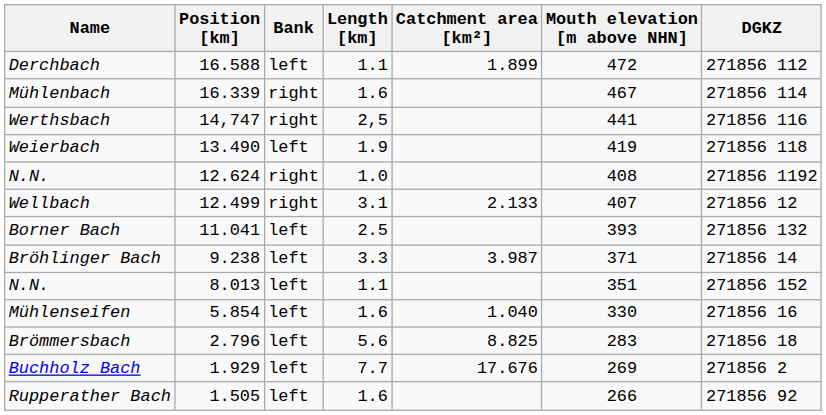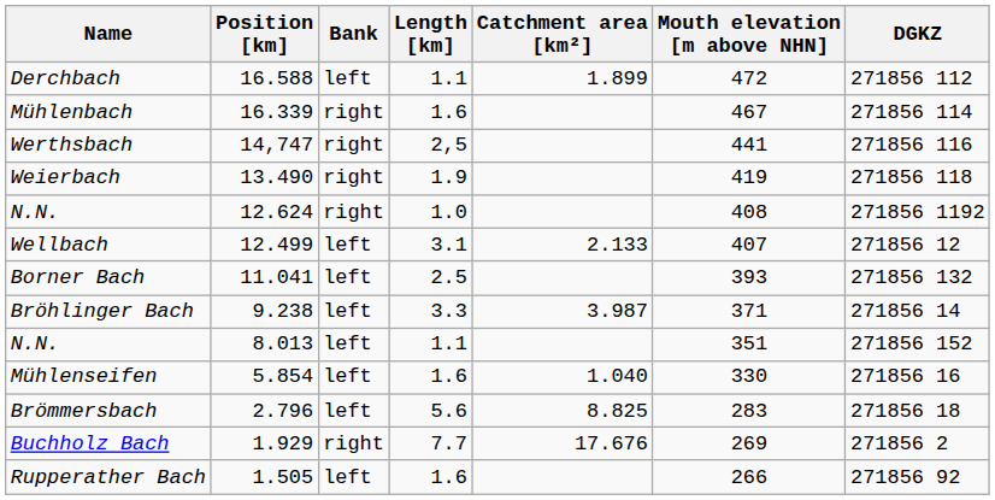 <table class="wikitable sortable">
 <tr>
 <th>Name<br></th>
 <th>Position<br>[km]<br></th>
 <th>Bank<br></th>
 <th>Length<br>[km]<br></th>
 <th>Catchment area<br>[km²]<br></th>
 <th>Mouth elevation<br>[m above NHN]<br></th>
 <th>DGKZ<br></th>
 </tr>
 <tr>
 <td><em>Derchbach</em></td>
 <td align="right">16.588</td>
 <td>left</td>
 <td align="right">1.1</td>
 <td align="right">1.899</td>
 <td align="center">472</td>
 <td>271856 112</td>
 </tr>
 <tr>
 <td><em>Mühlenbach</em></td>
 <td align="right">16.339</td>
 <td>right</td>
 <td align="right">1.6</td>
 <td align="right"></td>
 <td align="center">467</td>
 <td>271856 114</td>
 </tr>
 <tr>
 <td><em>Werthsbach</em></td>
 <td align="right">14,747</td>
 <td>right</td>
 <td align="right">2,5</td>
 <td align="right"></td>
 <td align="center">441</td>
 <td>271856 116</td>
 </tr>
 <tr>
 <td><em>Weierbach</em></td>
 <td align="right">13.490</td>
-<td>left</td>
+<td>right</td>
 <td align="right">1.9</td>
 <td align="right"></td>
 <td align="center">419</td>
 <td>271856 118</td>
 </tr>
 <tr>
 <td><em>N.N.</em></td>
 <td align="right">12.624</td>
 <td>right</td>
 <td align="right">1.0</td>
 <td align="right"></td>
 <td align="center">408</td>
 <td>271856 1192</td>
 </tr>
 <tr>
 <td><em>Wellbach</em></td>
 <td align="right">12.499</td>
-<td>right</td>
+<td>left</td>
 <td align="right">3.1</td>
 <td align="right">2.133</td>
 <td align="center">407</td>
 <td>271856 12</td>
 </tr>
 <tr>
 <td><em>Borner Bach</em></td>
 <td align="right">11.041</td>
 <td>left</td>
 <td align="right">2.5</td>
 <td align="right"></td>
 <td align="center">393</td>
 <td>271856 132</td>
 </tr>
 <tr>
 <td><em>Bröhlinger Bach</em></td>
 <td align="right">9.238</td>
 <td>left</td>
 <td align="right">3.3</td>
 <td align="right">3.987</td>
 <td align="center">371</td>
 <td>271856 14</td>
 </tr>
 <tr>
 <td><em>N.N.</em></td>
 <td align="right">8.013</td>
 <td>left</td>
 <td align="right">1.1</td>
 <td align="right"></td>
 <td align="center">351</td>
 <td>271856 152</td>
 </tr>
 <tr>
 <td><em>Mühlenseifen</em></td>
 <td align="right">5.854</td>
 <td>left</td>
 <td align="right">1.6</td>
 <td align="right">1.040</td>
 <td align="center">330</td>
 <td>271856 16</td>
 </tr>
 <tr>
 <td><em>Brömmersbach</em></td>
 <td align="right">2.796</td>
 <td>left</td>
 <td align="right">5.6</td>
 <td align="right">8.825</td>
 <td align="center">283</td>
 <td>271856 18</td>
 </tr>
 <tr>
 <td><em><a href='#'>Buchholz Bach</a></em></td>
 <td align="right">1.929</td>
-<td>left</td>
+<td>right</td>
 <td align="right">7.7</td>
 <td align="right">17.676</td>
 <td align="center">269</td>
 <td>271856 2</td>
 </tr>
 <tr>
 <td><em>Rupperather Bach</em></td>
 <td align="right">1.505</td>
 <td>left</td>
 <td align="right">1.6</td>
 <td align="right"></td>
 <td align="center">266</td>
 <td>271856 92</td>
 </tr>
 </table>
